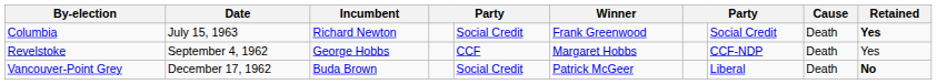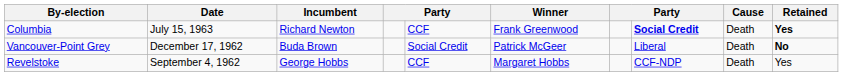 <table class=wikitable style="width:100%">
 <tr>
 <th>By-election</th>
 <th>Date</th>
 <th>Incumbent</th>
 <th colspan=2>Party</th>
 <th>Winner</th>
 <th colspan=2>Party</th>
 <th>Cause</th>
 <th>Retained</th>
 </tr>
 <tr>
 <td><a href='#'>Columbia</a></td>
 <td>July 15, 1963</td>
 <td><a href='#'>Richard Newton</a></td>
 <td>    </td>
-<td><a href='#'>Social Credit</a></td>
+<td><a href='#'>CCF</a></td>
 <td><a href='#'>Frank Greenwood</a></td>
 <td>    </td>
-<td><a href='#'>Social Credit</a></td>
+<td><strong><a href='#'>Social Credit</a></strong></td>
 <td>Death</td>
 <td><strong>Yes</strong></td>
+</tr>
+<tr>
+<td><a href='#'>Vancouver-Point Grey</a></td>
+<td>December 17, 1962</td>
+<td><a href='#'>Buda Brown</a></td>
+<td>    </td>
+<td><a href='#'>Social Credit</a></td>
+<td><a href='#'>Patrick McGeer</a></td>
+<td>    </td>
+<td><a href='#'>Liberal</a></td>
+<td>Death</td>
+<td><strong>No</strong></td>
 </tr>
 <tr>
 <td><a href='#'>Revelstoke</a></td>
 <td>September 4, 1962</td>
 <td><a href='#'>George Hobbs</a></td>
 <td>    </td>
 <td><a href='#'>CCF</a></td>
 <td><a href='#'>Margaret Hobbs</a></td>
 <td>    </td>
 <td><a href='#'>CCF-NDP</a></td>
 <td>Death</td>
 <td>Yes</td>
 </tr>
-<tr>
-<td><a href='#'>Vancouver-Point Grey</a></td>
-<td>December 17, 1962</td>
-<td><a href='#'>Buda Brown</a></td>
-<td>    </td>
-<td><a href='#'>Social Credit</a></td>
-<td><a href='#'>Patrick McGeer</a></td>
-<td>    </td>
-<td><a href='#'>Liberal</a></td>
-<td>Death</td>
-<td><strong>No</strong></td>
-</tr>
 </table>
